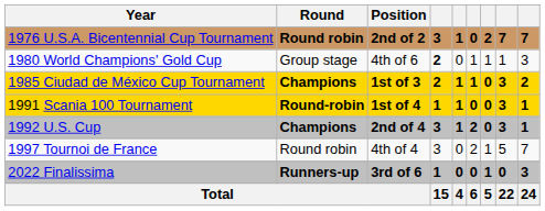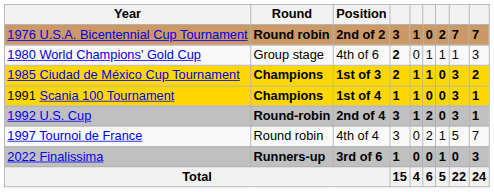 <table class="wikitable">
 <tr>
 <th>Year</th>
 <th>Round</th>
 <th>Position</th>
 <th></th>
 <th></th>
 <th></th>
 <th></th>
 <th></th>
 <th></th>
 </tr>
 <tr style="background:#c96;">
 <td> <a href='#'>1976 U.S.A. Bicentennial Cup Tournament</a></td>
 <td><strong>Round robin</strong></td>
 <td><strong>2nd of 2</strong></td>
 <td><strong>3</strong></td>
 <td><strong>1</strong></td>
 <td><strong>0</strong></td>
 <td><strong>2</strong></td>
 <td><strong>7</strong></td>
 <td><strong>7</strong></td>
 </tr>
 <tr>
 <td> <a href='#'>1980 World Champions' Gold Cup</a></td>
 <td>Group stage</td>
 <td>4th of 6</td>
 <td><strong>2</strong></td>
 <td>0</td>
 <td>1</td>
 <td>1</td>
 <td>1</td>
 <td>3</td>
 </tr>
 <tr style="background:gold;">
 <td> <a href='#'>1985 Ciudad de México Cup Tournament</a></td>
 <td><strong>Champions</strong></td>
 <td><strong>1st of 3</strong></td>
 <td><strong>2</strong></td>
 <td><strong>1</strong></td>
 <td><strong>1</strong></td>
 <td><strong>0</strong></td>
 <td><strong>3</strong></td>
 <td><strong>2</strong></td>
 </tr>
 <tr style="background:gold;">
 <td> 1991 <a href='#'>Scania 100 Tournament</a></td>
-<td><strong>Round-robin</strong></td>
+<td><strong>Champions</strong></td>
 <td><strong>1st of 4</strong></td>
 <td><strong>1</strong></td>
 <td><strong>1</strong></td>
 <td><strong>0</strong></td>
 <td><strong>0</strong></td>
 <td><strong>3</strong></td>
 <td><strong>1</strong></td>
 </tr>
 <tr style="background:silver;">
 <td> <a href='#'>1992 U.S. Cup</a></td>
-<td><strong>Champions</strong></td>
+<td><strong>Round-robin</strong></td>
 <td><strong>2nd of 4</strong></td>
 <td><strong>3</strong></td>
 <td><strong>1</strong></td>
 <td><strong>2</strong></td>
 <td><strong>0</strong></td>
 <td><strong>3</strong></td>
 <td><strong>1</strong></td>
 </tr>
 <tr>
 <td> <a href='#'>1997 Tournoi de France</a></td>
 <td>Round robin</td>
 <td>4th of 4</td>
 <td>3</td>
 <td>0</td>
 <td>2</td>
 <td>1</td>
 <td>5</td>
 <td>7</td>
 </tr>
 <tr style="background:silver;">
 <td> <a href='#'>2022 Finalissima</a></td>
 <td><strong>Runners-up</strong></td>
 <td><strong>3rd of 6</strong></td>
 <td><strong>1</strong></td>
 <td><strong>0</strong></td>
 <td><strong>0</strong></td>
 <td><strong>1</strong></td>
 <td><strong>0</strong></td>
 <td><strong>3</strong></td>
 </tr>
 <tr>
 <th colspan="3">Total</th>
 <th>15</th>
 <th>4</th>
 <th>6</th>
 <th>5</th>
 <th>22</th>
 <th>24</th>
 </tr>
 </table>
